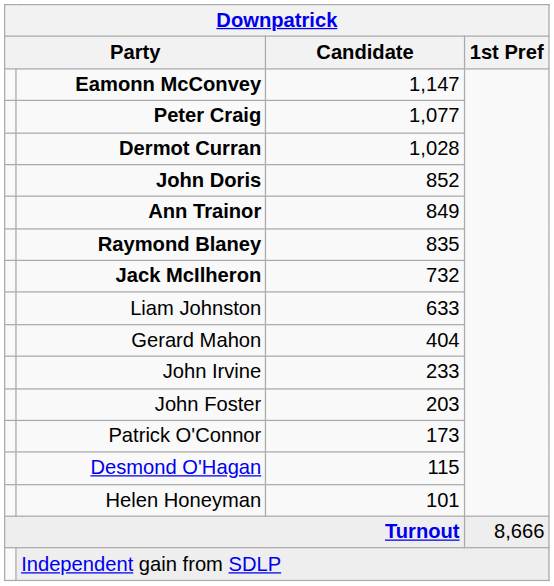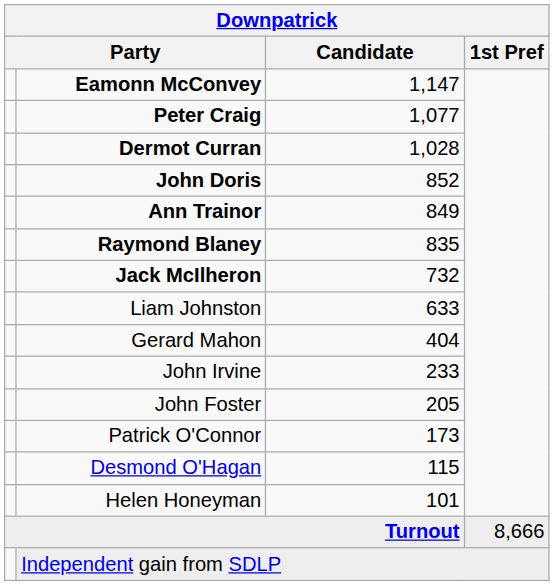 <table class="wikitable">
 <tr>
 <th colspan="4" align="center"><a href='#'>Downpatrick</a></th>
 </tr>
 <tr>
 <th colspan="2" align="center" width=200>Party</th>
 <th width=150>Candidate</th>
 <th width=60>1st Pref</th>
 </tr>
 <tr>
 <td></td>
 <td align="right"><strong>Eamonn McConvey</strong></td>
 <td align="right">1,147</td>
 </tr>
 <tr>
 <td></td>
 <td align="right"><strong>Peter Craig</strong></td>
 <td align="right">1,077</td>
 </tr>
 <tr>
 <td></td>
 <td align="right"><strong>Dermot Curran</strong></td>
 <td align="right">1,028</td>
 </tr>
 <tr>
 <td></td>
 <td align="right"><strong>John Doris</strong></td>
 <td align="right">852</td>
 </tr>
 <tr>
 <td></td>
 <td align="right"><strong>Ann Trainor</strong></td>
 <td align="right">849</td>
 </tr>
 <tr>
 <td></td>
 <td align="right"><strong>Raymond Blaney</strong></td>
 <td align="right">835</td>
 </tr>
 <tr>
 <td></td>
 <td align="right"><strong>Jack McIlheron</strong></td>
 <td align="right">732</td>
 </tr>
 <tr>
 <td></td>
 <td align="right">Liam Johnston</td>
 <td align="right">633</td>
 </tr>
 <tr>
 <td></td>
 <td align="right">Gerard Mahon</td>
 <td align="right">404</td>
 </tr>
 <tr>
 <td></td>
 <td align="right">John Irvine</td>
 <td align="right">233</td>
 </tr>
 <tr>
 <td></td>
 <td align="right">John Foster</td>
-<td align="right">203</td>
+<td align="right">205</td>
 </tr>
 <tr>
 <td></td>
 <td align="right">Patrick O'Connor</td>
 <td align="right">173</td>
 </tr>
 <tr>
 <td></td>
 <td align="right"><a href='#'>Desmond O'Hagan</a></td>
 <td align="right">115</td>
 </tr>
 <tr>
 <td></td>
 <td align="right">Helen Honeyman</td>
 <td align="right">101</td>
 </tr>
 <tr bgcolor="EEEEEE">
 <td colspan=3 align="right"><strong><a href='#'>Turnout</a></strong></td>
 <td align="right">8,666</td>
 </tr>
 <tr>
 <td bgcolor=></td>
 <td colspan=3 bgcolor="EEEEEE"><a href='#'>Independent</a> gain from <a href='#'>SDLP</a></td>
 </tr>
 </table>
